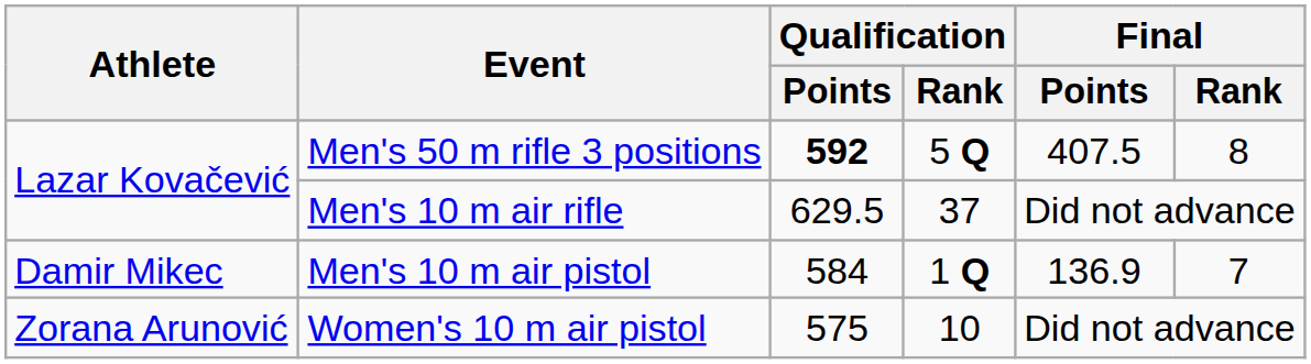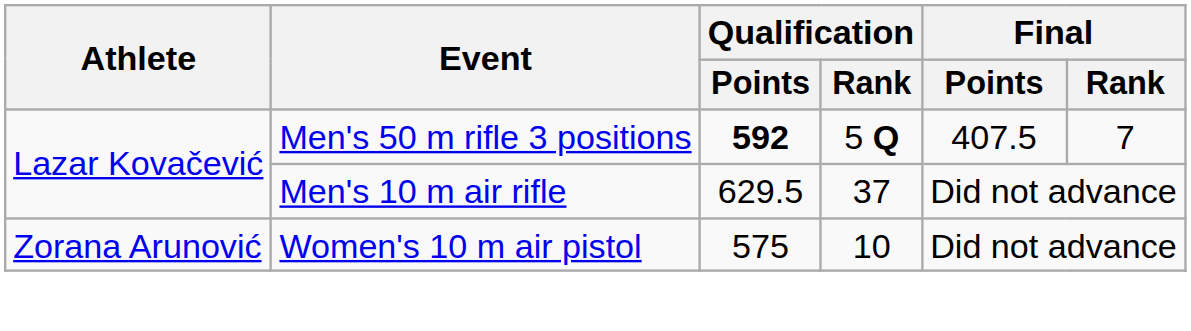 <table class="wikitable" style="font-size:90%">
 <tr>
 <th rowspan="2">Athlete</th>
 <th rowspan="2">Event</th>
 <th colspan=2>Qualification</th>
 <th colspan=2>Final</th>
 </tr>
 <tr style="font-size:95%">
 <th>Points</th>
 <th>Rank</th>
 <th>Points</th>
 <th>Rank</th>
 </tr>
 <tr align=center>
 <td align=left rowspan=2><a href='#'>Lazar Kovačević</a></td>
 <td align=left><a href='#'>Men's 50 m rifle 3 positions</a></td>
 <td><strong>592</strong></td>
 <td>5 <strong>Q</strong></td>
 <td>407.5</td>
-<td>8</td>
+<td>7</td>
 </tr>
 <tr align=center>
 <td align=left><a href='#'>Men's 10 m air rifle</a></td>
 <td>629.5</td>
 <td>37</td>
 <td colspan=2>Did not advance</td>
-</tr>
-<tr align=center>
-<td align=left><a href='#'>Damir Mikec</a></td>
-<td align=left><a href='#'>Men's 10 m air pistol</a></td>
-<td>584</td>
-<td>1 <strong>Q</strong></td>
-<td>136.9</td>
-<td>7</td>
 </tr>
 <tr align=center>
 <td align=left><a href='#'>Zorana Arunović</a></td>
 <td align=left><a href='#'>Women's 10 m air pistol</a></td>
 <td>575</td>
 <td>10</td>
 <td colspan=2>Did not advance</td>
 </tr>
 </table>
